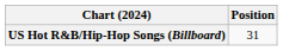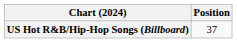 <table class="wikitable plainrowheaders" style="text-align:center">
 <tr>
 <th scope="col">Chart (2024)</th>
 <th scope="col">Position</th>
 </tr>
 <tr>
 <th scope="row">US Hot R&B/Hip-Hop Songs (<em>Billboard</em>)</th>
-<td>31</td>
+<td>37</td>
 </tr>
 </table>
